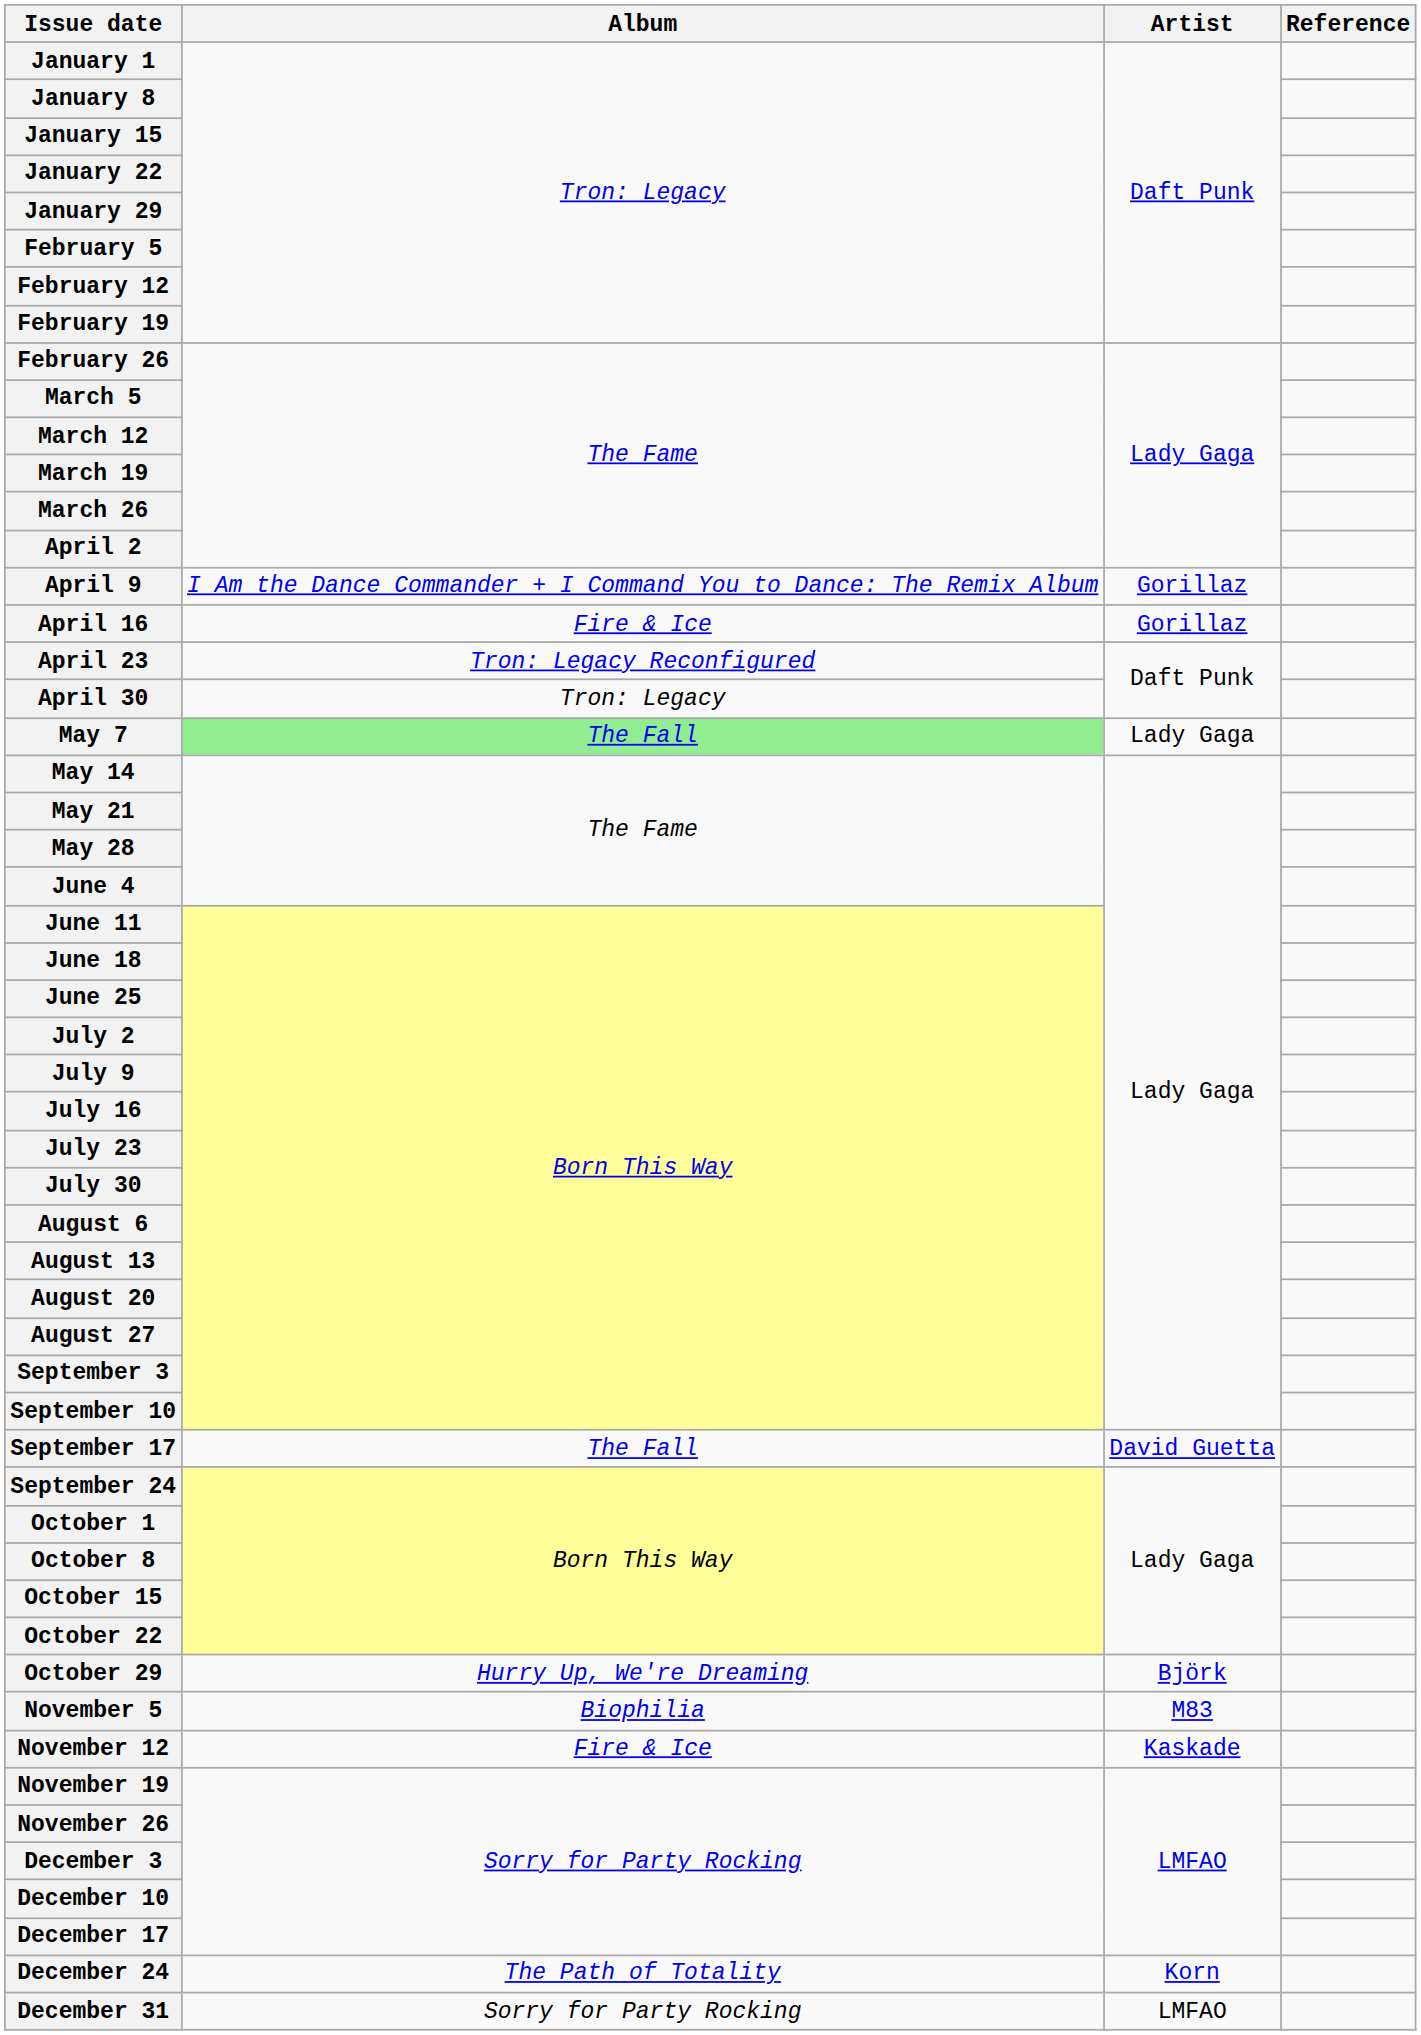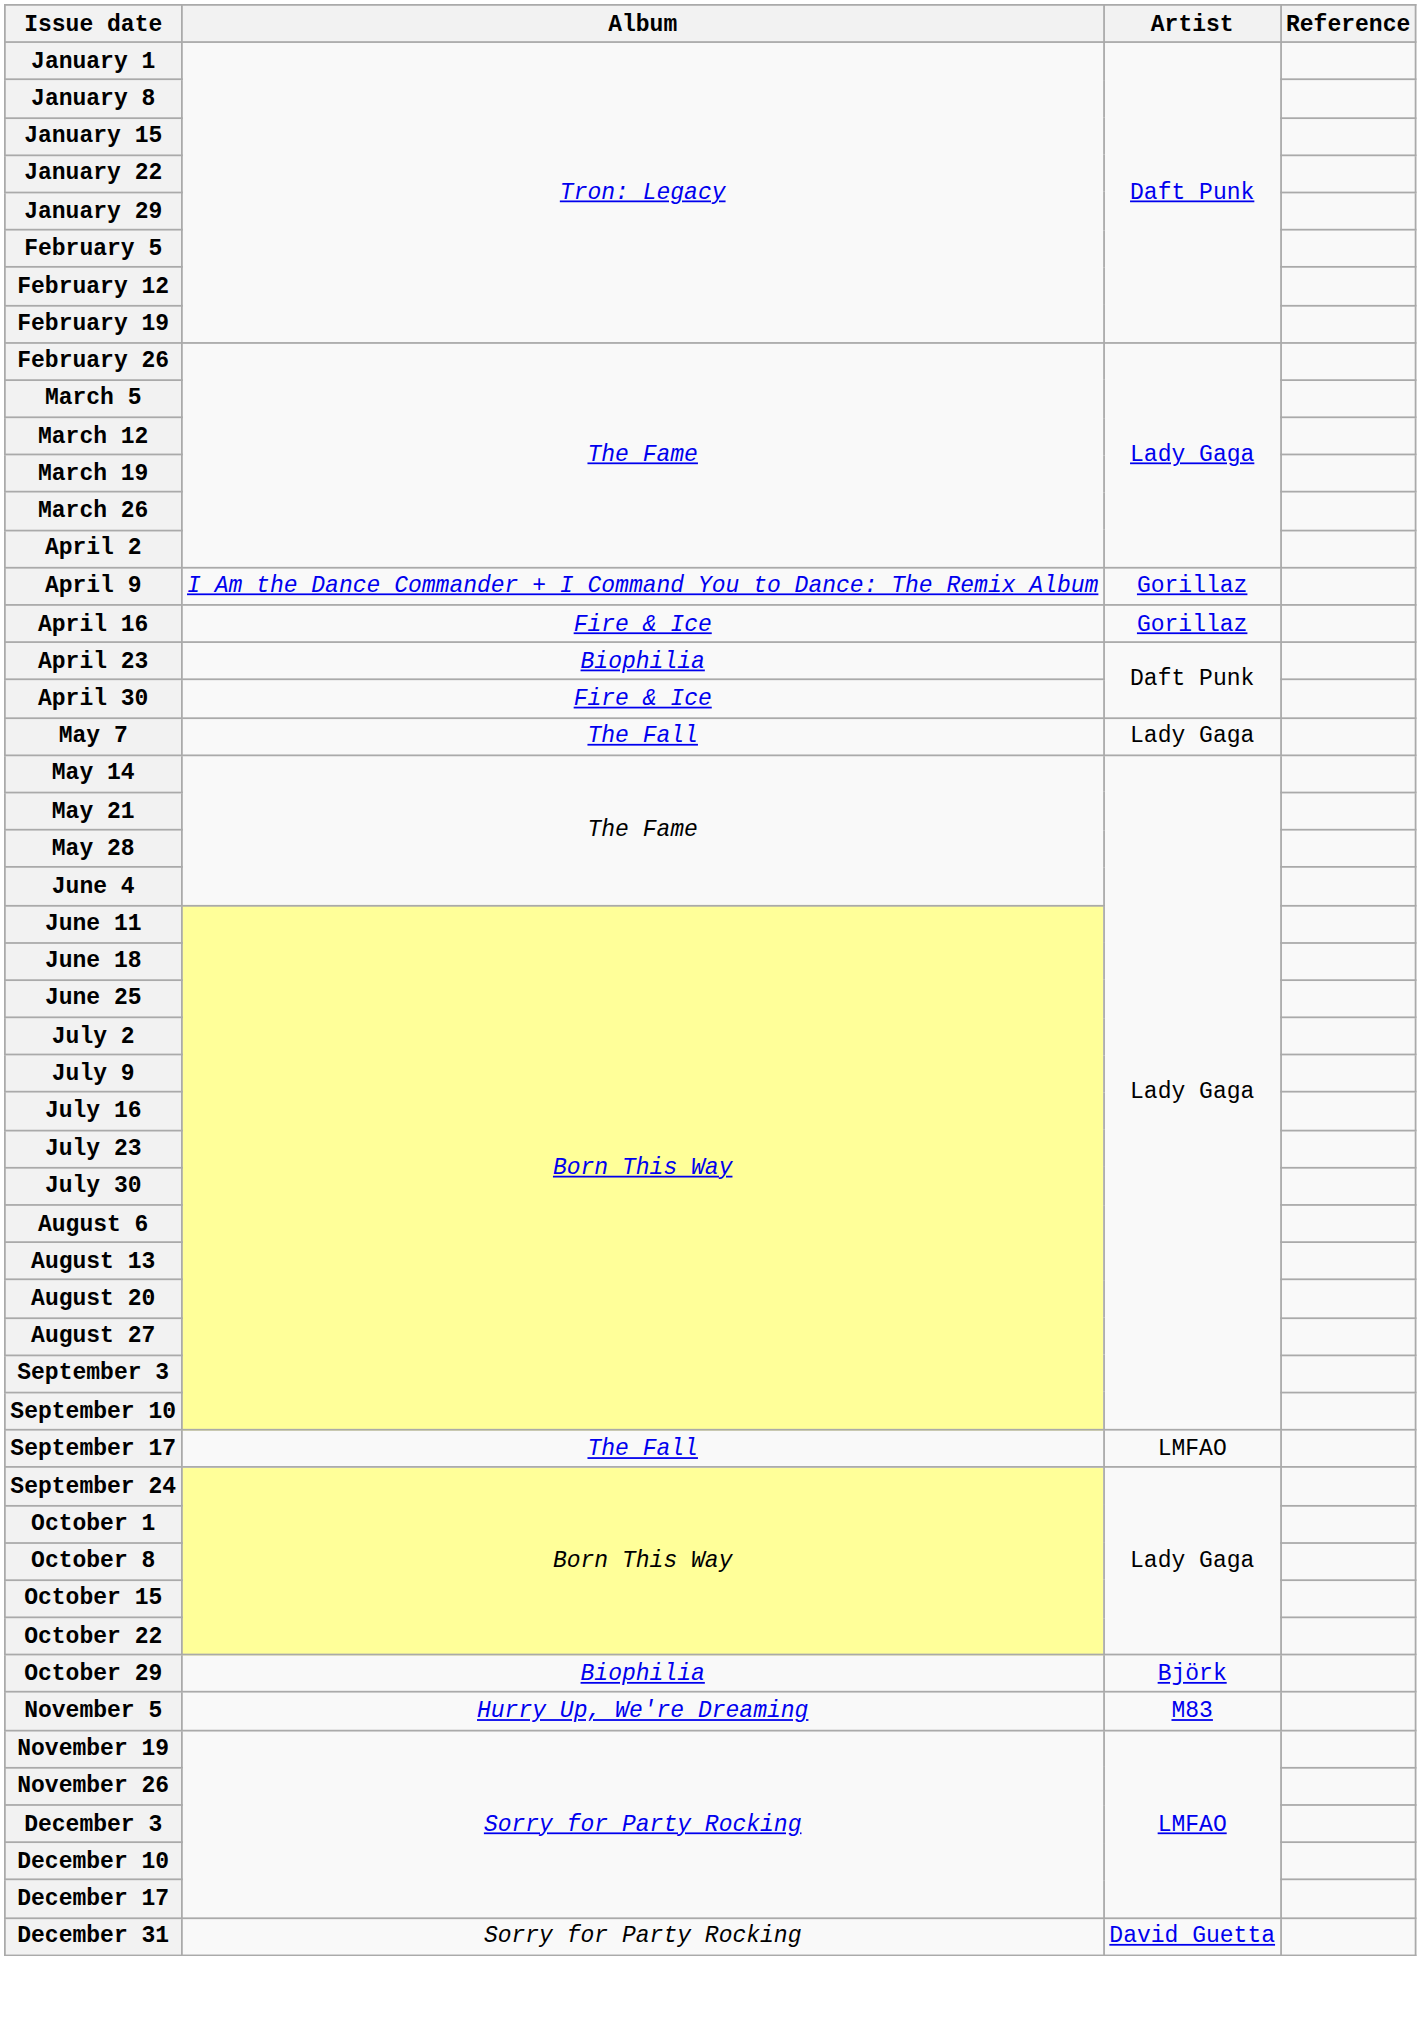 <table class="wikitable plainrowheaders" style="text-align:center">
 <tr>
 <th scope="col">Issue date</th>
 <th scope="col">Album</th>
 <th scope="col">Artist</th>
 <th scope="col">Reference</th>
 </tr>
 <tr>
 <th scope="row">January 1</th>
 <td rowspan="8"><em><a href='#'>Tron: Legacy</a></em></td>
 <td rowspan="8"><a href='#'>Daft Punk</a></td>
 <td></td>
 </tr>
 <tr>
 <th scope="row">January 8</th>
 <td></td>
 </tr>
 <tr>
 <th scope="row">January 15</th>
 <td></td>
 </tr>
 <tr>
 <th scope="row">January 22</th>
 <td></td>
 </tr>
 <tr>
 <th scope="row">January 29</th>
 <td></td>
 </tr>
 <tr>
 <th scope="row">February 5</th>
 <td></td>
 </tr>
 <tr>
 <th scope="row">February 12</th>
 <td></td>
 </tr>
 <tr>
 <th scope="row">February 19</th>
 <td></td>
 </tr>
 <tr>
 <th scope="row">February 26</th>
 <td rowspan="6"><em><a href='#'>The Fame</a></em></td>
 <td rowspan="6"><a href='#'>Lady Gaga</a></td>
 <td></td>
 </tr>
 <tr>
 <th scope="row">March 5</th>
 <td></td>
 </tr>
 <tr>
 <th scope="row">March 12</th>
 <td></td>
 </tr>
 <tr>
 <th scope="row">March 19</th>
 <td></td>
 </tr>
 <tr>
 <th scope="row">March 26</th>
 <td></td>
 </tr>
 <tr>
 <th scope="row">April 2</th>
 <td></td>
 </tr>
 <tr>
 <th scope="row">April 9</th>
 <td><em><a href='#'>I Am the Dance Commander + I Command You to Dance: The Remix Album</a></em></td>
 <td><a href='#'>Gorillaz</a></td>
 <td></td>
 </tr>
 <tr>
 <th scope="row">April 16</th>
 <td><em><a href='#'>Fire & Ice</a></em></td>
 <td><a href='#'>Gorillaz</a></td>
 <td></td>
 </tr>
 <tr>
 <th scope="row">April 23</th>
-<td><em><a href='#'>Tron: Legacy Reconfigured</a></em></td>
+<td><em><a href='#'>Biophilia</a></em></td>
 <td rowspan="2">Daft Punk</td>
 <td></td>
 </tr>
 <tr>
 <th scope="row">April 30</th>
-<td><em>Tron: Legacy</em></td>
+<td><em><a href='#'>Fire & Ice</a></em></td>
 <td></td>
 </tr>
 <tr>
 <th scope="row">May 7</th>
-<td style="background: lightgreen;"><em><a href='#'>The Fall</a></em></td>
+<td><em><a href='#'>The Fall</a></em></td>
 <td>Lady Gaga</td>
 <td></td>
 </tr>
 <tr>
 <th scope="row">May 14</th>
 <td rowspan="4"><em>The Fame</em></td>
 <td rowspan="18">Lady Gaga</td>
 <td></td>
 </tr>
 <tr>
 <th scope="row">May 21</th>
 <td></td>
 </tr>
 <tr>
 <th scope="row">May 28</th>
 <td></td>
 </tr>
 <tr>
 <th scope="row">June 4</th>
 <td></td>
 </tr>
 <tr>
 <th scope="row">June 11</th>
 <td bgcolor=#FFFF99 rowspan="14"><em><a href='#'>Born This Way</a></em> </td>
 <td></td>
 </tr>
 <tr>
 <th scope="row">June 18</th>
 <td></td>
 </tr>
 <tr>
 <th scope="row">June 25</th>
 <td></td>
 </tr>
 <tr>
 <th scope="row">July 2</th>
 <td></td>
 </tr>
 <tr>
 <th scope="row">July 9</th>
 <td></td>
 </tr>
 <tr>
 <th scope="row">July 16</th>
 <td></td>
 </tr>
 <tr>
 <th scope="row">July 23</th>
 <td></td>
 </tr>
 <tr>
 <th scope="row">July 30</th>
 <td></td>
 </tr>
 <tr>
 <th scope="row">August 6</th>
 <td></td>
 </tr>
 <tr>
 <th scope="row">August 13</th>
 <td></td>
 </tr>
 <tr>
 <th scope="row">August 20</th>
 <td></td>
 </tr>
 <tr>
 <th scope="row">August 27</th>
 <td></td>
 </tr>
 <tr>
 <th scope="row">September 3</th>
 <td></td>
 </tr>
 <tr>
 <th scope="row">September 10</th>
 <td></td>
 </tr>
 <tr>
 <th scope="row">September 17</th>
 <td><em><a href='#'>The Fall</a></em></td>
-<td><a href='#'>David Guetta</a></td>
+<td>LMFAO</td>
 <td></td>
 </tr>
 <tr>
 <th scope="row">September 24</th>
 <td bgcolor=#FFFF99 rowspan="5"><em>Born This Way</em> </td>
 <td rowspan="5">Lady Gaga</td>
 <td></td>
 </tr>
 <tr>
 <th scope="row">October 1</th>
 <td></td>
 </tr>
 <tr>
 <th scope="row">October 8</th>
 <td></td>
 </tr>
 <tr>
 <th scope="row">October 15</th>
 <td></td>
 </tr>
 <tr>
 <th scope="row">October 22</th>
 <td></td>
 </tr>
 <tr>
 <th scope="row">October 29</th>
-<td><em><a href='#'>Hurry Up, We're Dreaming</a></em></td>
+<td><em><a href='#'>Biophilia</a></em></td>
 <td><a href='#'>Björk</a></td>
 <td></td>
 </tr>
 <tr>
 <th scope="row">November 5</th>
-<td><em><a href='#'>Biophilia</a></em></td>
+<td><em><a href='#'>Hurry Up, We're Dreaming</a></em></td>
 <td><a href='#'>M83</a></td>
-<td></td>
-</tr>
-<tr>
-<th scope="row">November 12</th>
-<td><em><a href='#'>Fire & Ice</a></em></td>
-<td><a href='#'>Kaskade</a></td>
 <td></td>
 </tr>
 <tr>
 <th scope="row">November 19</th>
 <td rowspan="5"><em><a href='#'>Sorry for Party Rocking</a></em></td>
 <td rowspan="5"><a href='#'>LMFAO</a></td>
 <td></td>
 </tr>
 <tr>
 <th scope="row">November 26</th>
 <td></td>
 </tr>
 <tr>
 <th scope="row">December 3</th>
 <td></td>
 </tr>
 <tr>
 <th scope="row">December 10</th>
 <td></td>
 </tr>
 <tr>
 <th scope="row">December 17</th>
 <td></td>
 </tr>
 <tr>
-<th scope="row">December 24</th>
-<td><em><a href='#'>The Path of Totality</a></em></td>
-<td><a href='#'>Korn</a></td>
-<td></td>
-</tr>
-<tr>
 <th scope="row">December 31</th>
 <td><em>Sorry for Party Rocking</em></td>
-<td>LMFAO</td>
+<td><a href='#'>David Guetta</a></td>
 <td></td>
 </tr>
 </table>
